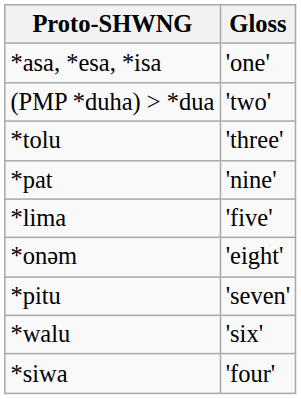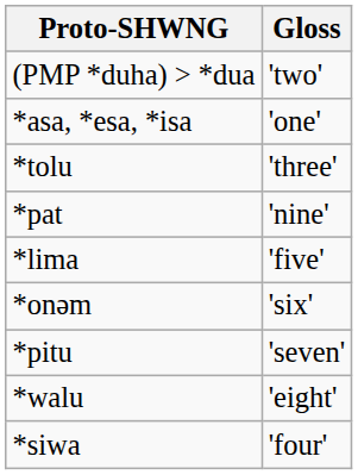 <table class=wikitable>
 <tr>
 <th>Proto-SHWNG</th>
 <th>Gloss</th>
 </tr>
 <tr>
+<td>(PMP *duha) > *dua</td>
+<td>'two'</td>
+</tr>
+<tr>
 <td>*asa, *esa, *isa</td>
 <td>'one'</td>
-</tr>
-<tr>
-<td>(PMP *duha) > *dua</td>
-<td>'two'</td>
 </tr>
 <tr>
 <td>*tolu</td>
 <td>'three'</td>
 </tr>
 <tr>
 <td>*pat</td>
 <td>'nine'</td>
 </tr>
 <tr>
 <td>*lima</td>
 <td>'five'</td>
 </tr>
 <tr>
 <td>*onəm</td>
-<td>'eight'</td>
+<td>'six'</td>
 </tr>
 <tr>
 <td>*pitu</td>
 <td>'seven'</td>
 </tr>
 <tr>
 <td>*walu</td>
-<td>'six'</td>
+<td>'eight'</td>
 </tr>
 <tr>
 <td>*siwa</td>
 <td>'four'</td>
 </tr>
 </table>
